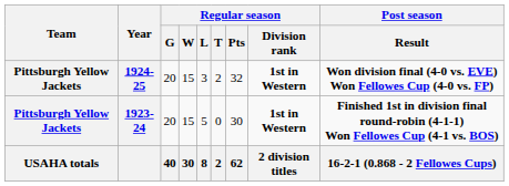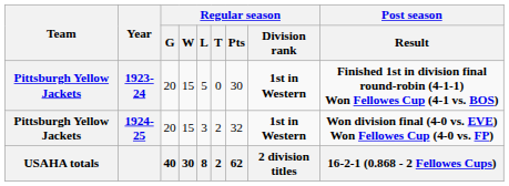 <table class="wikitable" style="font-size: 95%; text-align:center;">
 <tr>
 <th rowspan="2">Team</th>
 <th rowspan="2">Year</th>
 <th colspan="6"><a href='#'>Regular season</a></th>
 <th colspan="1"><a href='#'>Post season</a></th>
 </tr>
 <tr>
 <th>G</th>
 <th>W</th>
 <th>L</th>
 <th>T</th>
 <th>Pts</th>
 <th>Division rank</th>
 <th>Result</th>
 </tr>
 <tr>
+<th><a href='#'>Pittsburgh Yellow Jackets</a></th>
+<th><a href='#'>1923-24</a></th>
+<td>20</td>
+<td>15</td>
+<td>5</td>
+<td>0</td>
+<td>30</td>
+<td><strong>1st in Western</strong></td>
+<td><strong>Finished 1st in division final round-robin (4-1-1) <br> Won <a href='#'>Fellowes Cup</a> (4-1 vs. <a href='#'>BOS</a>)</strong></td>
+</tr>
+<tr>
 <th>Pittsburgh Yellow Jackets</th>
 <th><a href='#'>1924-25</a></th>
 <td>20</td>
 <td>15</td>
 <td>3</td>
 <td>2</td>
 <td>32</td>
 <td><strong>1st in Western</strong></td>
 <td><strong>Won division final (4-0 vs. <a href='#'>EVE</a>) <br> Won <a href='#'>Fellowes Cup</a> (4-0 vs. <a href='#'>FP</a>)</strong></td>
-</tr>
-<tr>
-<th><a href='#'>Pittsburgh Yellow Jackets</a></th>
-<th><a href='#'>1923-24</a></th>
-<td>20</td>
-<td>15</td>
-<td>5</td>
-<td>0</td>
-<td>30</td>
-<td><strong>1st in Western</strong></td>
-<td><strong>Finished 1st in division final round-robin (4-1-1) <br> Won <a href='#'>Fellowes Cup</a> (4-1 vs. <a href='#'>BOS</a>)</strong></td>
 </tr>
 <tr align="centre" bgcolor="#dddddd">
 <th>USAHA totals</th>
 <th></th>
 <th>40</th>
 <th>30</th>
 <th>8</th>
 <th>2</th>
 <th>62</th>
 <th>2 division titles</th>
 <th>16-2-1 (0.868 - 2 <a href='#'>Fellowes Cups</a>)</th>
 </tr>
 </table>
